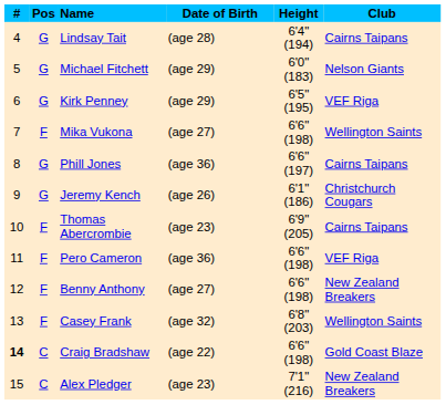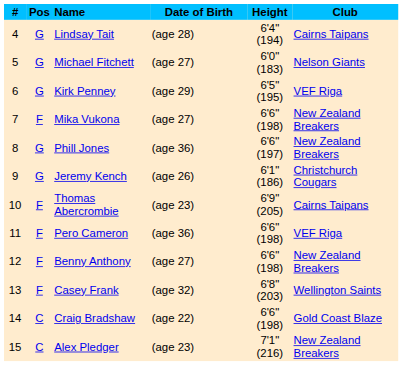 <table border=0 cellpadding=2 cellspacing=0  |- bgcolor=#FFECCE style="text-align:center; font-size:90%;" width=80%>
 <tr bgcolor=#00BFFF>
 <th width=5%>#</th>
 <th width=5%>Pos</th>
 <th width=22% align=left>Name</th>
 <th width=22%>Date of Birth</th>
 <th width=10%>Height</th>
 <th width=24%>Club</th>
 </tr>
 <tr>
 <td>4</td>
 <td><a href='#'>G</a></td>
 <td align=left><a href='#'>Lindsay Tait</a></td>
 <td align=left> (age 28)</td>
 <td>6'4" (194)</td>
 <td align=left> <a href='#'>Cairns Taipans</a></td>
 </tr>
 <tr>
 <td>5</td>
 <td><a href='#'>G</a></td>
 <td align=left><a href='#'>Michael Fitchett</a></td>
-<td align=left> (age 29)</td>
+<td align=left> (age 27)</td>
 <td>6'0" (183)</td>
 <td align=left> <a href='#'>Nelson Giants</a></td>
 </tr>
 <tr>
 <td>6</td>
 <td><a href='#'>G</a></td>
 <td align=left><a href='#'>Kirk Penney</a></td>
 <td align=left> (age 29)</td>
 <td>6'5" (195)</td>
 <td align=left> <a href='#'>VEF Riga</a></td>
 </tr>
 <tr>
 <td>7</td>
 <td><a href='#'>F</a></td>
 <td align=left><a href='#'>Mika Vukona</a></td>
 <td align=left> (age 27)</td>
 <td>6'6" (198)</td>
-<td align=left> <a href='#'>Wellington Saints</a></td>
+<td align=left> <a href='#'>New Zealand Breakers</a></td>
 </tr>
 <tr>
 <td>8</td>
 <td><a href='#'>G</a></td>
 <td align=left><a href='#'>Phill Jones</a></td>
 <td align=left> (age 36)</td>
 <td>6'6" (197)</td>
-<td align=left> <a href='#'>Cairns Taipans</a></td>
+<td align=left> <a href='#'>New Zealand Breakers</a></td>
 </tr>
 <tr>
 <td>9</td>
 <td><a href='#'>G</a></td>
 <td align=left><a href='#'>Jeremy Kench</a></td>
 <td align=left> (age 26)</td>
 <td>6'1" (186)</td>
 <td align=left> <a href='#'>Christchurch Cougars</a></td>
 </tr>
 <tr>
 <td>10</td>
 <td><a href='#'>F</a></td>
 <td align=left><a href='#'>Thomas Abercrombie</a></td>
 <td align=left> (age 23)</td>
 <td>6'9" (205)</td>
 <td align=left> <a href='#'>Cairns Taipans</a></td>
 </tr>
 <tr>
 <td>11</td>
 <td><a href='#'>F</a></td>
 <td align=left><a href='#'>Pero Cameron</a></td>
 <td align=left> (age 36)</td>
 <td>6'6" (198)</td>
 <td align=left> <a href='#'>VEF Riga</a></td>
 </tr>
 <tr>
 <td>12</td>
 <td><a href='#'>F</a></td>
 <td align=left><a href='#'>Benny Anthony</a></td>
 <td align=left> (age 27)</td>
 <td>6'6" (198)</td>
 <td align=left> <a href='#'>New Zealand Breakers</a></td>
 </tr>
 <tr>
 <td>13</td>
 <td><a href='#'>F</a></td>
 <td align=left><a href='#'>Casey Frank</a></td>
 <td align=left> (age 32)</td>
 <td>6'8" (203)</td>
 <td align=left> <a href='#'>Wellington Saints</a></td>
 </tr>
 <tr>
-<td><strong>14</strong></td>
+<td>14</td>
 <td><a href='#'>C</a></td>
 <td align=left><a href='#'>Craig Bradshaw</a></td>
 <td align=left> (age 22)</td>
 <td>6'6" (198)</td>
 <td align=left> <a href='#'>Gold Coast Blaze</a></td>
 </tr>
 <tr>
 <td>15</td>
 <td><a href='#'>C</a></td>
 <td align=left><a href='#'>Alex Pledger</a></td>
 <td align=left> (age 23)</td>
 <td>7'1" (216)</td>
 <td align=left> <a href='#'>New Zealand Breakers</a></td>
 </tr>
 </table>
